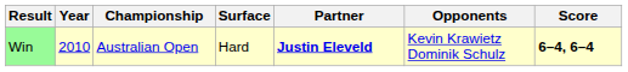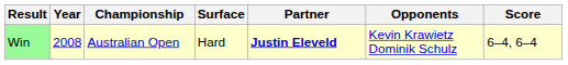 <table class="sortable wikitable">
 <tr>
 <th style="width:40px">Result</th>
 <th style="width:30px">Year</th>
 <th style="width:130px">Championship</th>
 <th style="width:50px">Surface</th>
 <th style="width:140px">Partner</th>
 <th style="width:140px">Opponents</th>
 <th style="width:90px" class="unsortable">Score</th>
 </tr>
 <tr style="background:#ffffcc;">
 <td style="background:#98fb98;">Win</td>
-<td><a href='#'>2010</a></td>
+<td><a href='#'>2008</a></td>
 <td><a href='#'>Australian Open</a></td>
 <td>Hard</td>
 <td><strong> <a href='#'>Justin Eleveld</a></strong></td>
 <td> <a href='#'>Kevin Krawietz</a><br>  <a href='#'>Dominik Schulz</a></td>
-<td><strong>6–4, 6–4</strong></td>
+<td>6–4, 6–4</td>
 </tr>
 </table>
